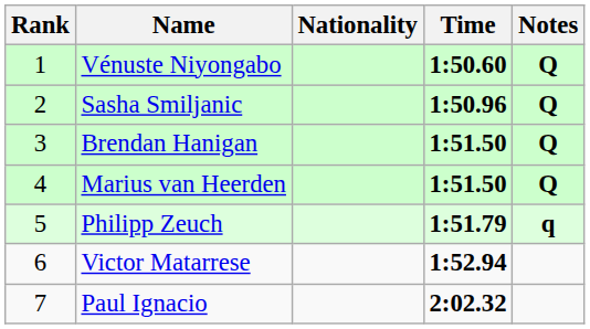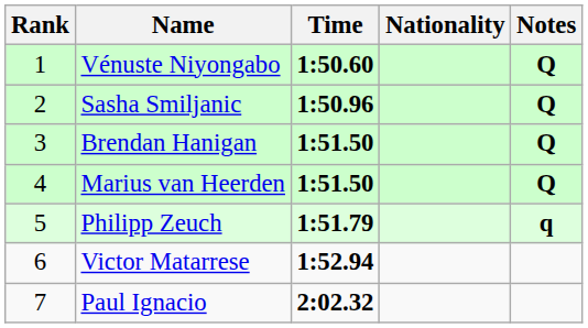 <table class="wikitable sortable" style="text-align:center">
 <tr>
 <th>Rank</th>
 <th>Name</th>
+<th>Time</th>
 <th>Nationality</th>
-<th>Time</th>
 <th>Notes</th>
 </tr>
 <tr bgcolor=ccffcc>
 <td>1</td>
 <td align=left><a href='#'>Vénuste Niyongabo</a></td>
+<td><strong>1:50.60</strong></td>
 <td align=left></td>
-<td><strong>1:50.60</strong></td>
 <td><strong>Q</strong></td>
 </tr>
 <tr bgcolor=ccffcc>
 <td>2</td>
 <td align=left><a href='#'>Sasha Smiljanic</a></td>
+<td><strong>1:50.96</strong></td>
 <td align=left></td>
-<td><strong>1:50.96</strong></td>
 <td><strong>Q</strong></td>
 </tr>
 <tr bgcolor=ccffcc>
 <td>3</td>
 <td align=left><a href='#'>Brendan Hanigan</a></td>
+<td><strong>1:51.50</strong></td>
 <td align=left></td>
-<td><strong>1:51.50</strong></td>
 <td><strong>Q</strong></td>
 </tr>
 <tr bgcolor=ccffcc>
 <td>4</td>
 <td align=left><a href='#'>Marius van Heerden</a></td>
+<td><strong>1:51.50</strong></td>
 <td align=left></td>
-<td><strong>1:51.50</strong></td>
 <td><strong>Q</strong></td>
 </tr>
 <tr bgcolor=ddffdd>
 <td>5</td>
 <td align=left><a href='#'>Philipp Zeuch</a></td>
+<td><strong>1:51.79</strong></td>
 <td align=left></td>
-<td><strong>1:51.79</strong></td>
 <td><strong>q</strong></td>
 </tr>
 <tr>
 <td>6</td>
 <td align=left><a href='#'>Victor Matarrese</a></td>
+<td><strong>1:52.94</strong></td>
 <td align=left></td>
-<td><strong>1:52.94</strong></td>
 <td></td>
 </tr>
 <tr>
 <td>7</td>
 <td align=left><a href='#'>Paul Ignacio</a></td>
+<td><strong>2:02.32</strong></td>
 <td align=left></td>
-<td><strong>2:02.32</strong></td>
 <td></td>
 </tr>
 </table>
